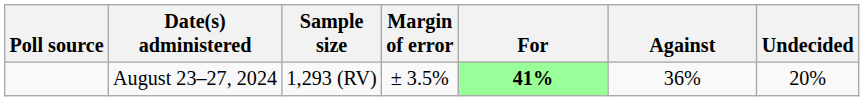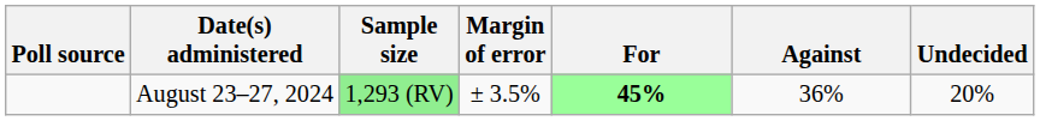 <table class="wikitable" style="font-size:90%;text-align:center;">
 <tr valign=bottom>
 <th>Poll source</th>
 <th>Date(s)<br>administered</th>
 <th>Sample<br>size</th>
 <th>Margin<br>of error</th>
 <th style="width:100px;">For</th>
 <th style="width:100px;">Against</th>
 <th>Undecided</th>
 </tr>
 <tr>
 <td></td>
 <td>August 23–27, 2024</td>
-<td>1,293 (RV)</td>
+<td style="background: lightgreen;">1,293 (RV)</td>
 <td>± 3.5%</td>
-<td style="background: rgb(153, 255, 153);"><strong>41%</strong></td>
+<td style="background: rgb(153, 255, 153);"><strong>45%</strong></td>
 <td>36%</td>
 <td>20%</td>
 </tr>
 </table>
